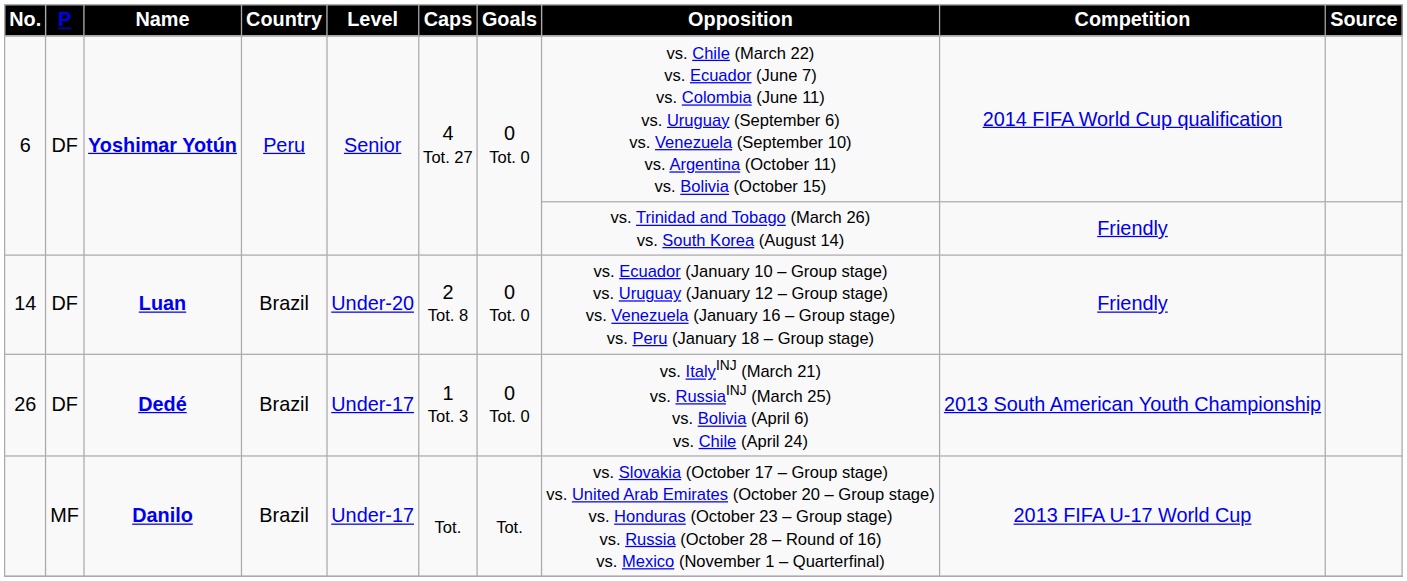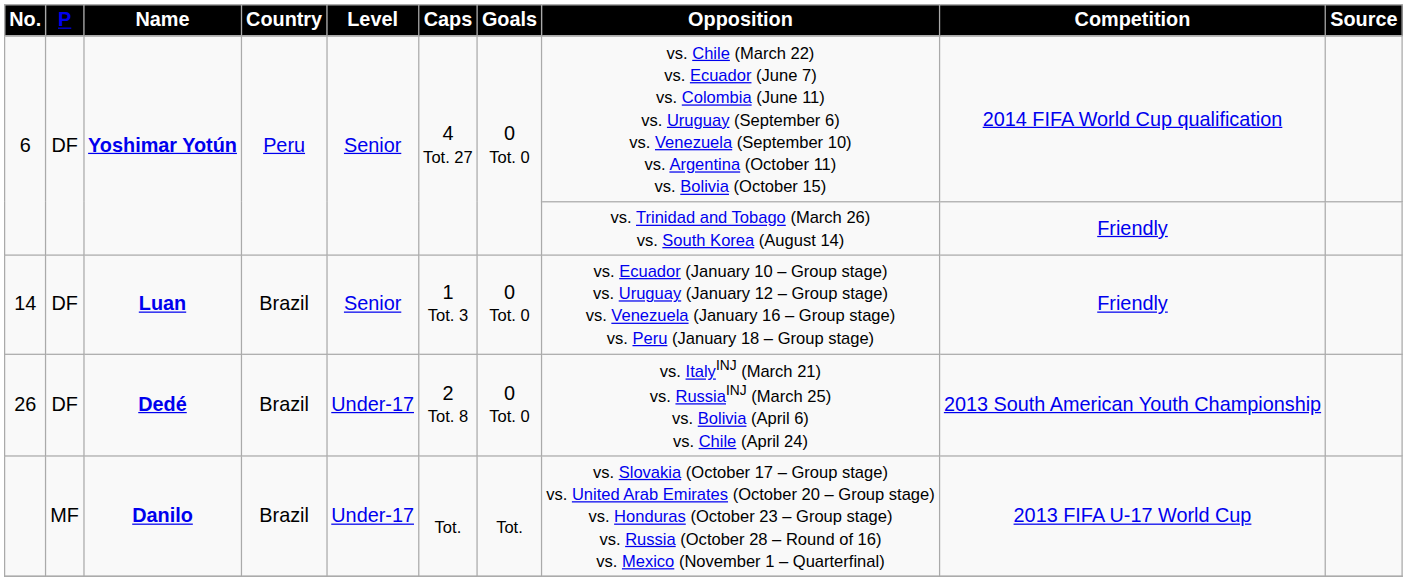 <table class="wikitable" style="text-align: center;">
 <tr>
 <th style="background:#000000; color:white; text-align:center;">No.</th>
 <th style="background:#000000; color:white; text-align:center;"><a href='#'>P</a></th>
 <th style="background:#000000; color:white; text-align:center;">Name</th>
 <th style="background:#000000; color:white; text-align:center;">Country</th>
 <th style="background:#000000; color:white; text-align:center;">Level</th>
 <th style="background:#000000; color:white; text-align:center;">Caps</th>
 <th style="background:#000000; color:white; text-align:center;">Goals</th>
 <th style="background:#000000; color:white; text-align:center;">Opposition</th>
 <th style="background:#000000; color:white; text-align:center;">Competition</th>
 <th style="background:#000000; color:white; text-align:center;">Source</th>
 </tr>
 <tr>
 <td rowspan=2>6</td>
 <td rowspan=2>DF</td>
 <td rowspan=2><strong><a href='#'>Yoshimar Yotún</a></strong></td>
 <td rowspan=2> <a href='#'>Peru</a></td>
 <td rowspan=2><a href='#'>Senior</a></td>
 <td rowspan=2>4 <br><small>Tot. 27</small></td>
 <td rowspan=2>0<br><small>Tot. 0</small></td>
 <td><small>vs.  <a href='#'>Chile</a> (March 22)<br>vs.  <a href='#'>Ecuador</a> (June 7)<br>vs.  <a href='#'>Colombia</a> (June 11)<br>vs.  <a href='#'>Uruguay</a> (September 6)<br>vs.  <a href='#'>Venezuela</a> (September 10)<br>vs.  <a href='#'>Argentina</a> (October 11)<br>vs.  <a href='#'>Bolivia</a> (October 15)</small></td>
 <td><a href='#'>2014 FIFA World Cup qualification</a></td>
 <td></td>
 </tr>
 <tr>
 <td><small>vs.  <a href='#'>Trinidad and Tobago</a> (March 26)<br>vs.  <a href='#'>South Korea</a> (August 14)</small></td>
 <td><a href='#'>Friendly</a></td>
 <td></td>
 </tr>
 <tr>
 <td>14</td>
 <td>DF</td>
 <td><strong><a href='#'>Luan</a></strong></td>
 <td> Brazil</td>
-<td><a href='#'>Under-20</a></td>
-<td>2 <br><small>Tot. 8</small></td>
+<td><a href='#'>Senior</a></td>
+<td>1 <br><small>Tot. 3</small></td>
 <td>0<br><small>Tot. 0</small></td>
 <td><small>vs.  <a href='#'>Ecuador</a> (January 10 – Group stage)<br>vs.  <a href='#'>Uruguay</a> (January 12 – Group stage)<br>vs.  <a href='#'>Venezuela</a> (January 16 – Group stage)<br>vs.  <a href='#'>Peru</a> (January 18 – Group stage)</small></td>
 <td><a href='#'>Friendly</a></td>
 <td></td>
 </tr>
 <tr>
 <td>26</td>
 <td>DF</td>
 <td><strong><a href='#'>Dedé</a></strong></td>
 <td> Brazil</td>
 <td><a href='#'>Under-17</a></td>
-<td>1 <br><small>Tot. 3</small></td>
+<td>2 <br><small>Tot. 8</small></td>
 <td>0<br><small>Tot. 0</small></td>
 <td><small>vs.  <a href='#'>Italy</a><sup>INJ</sup> (March 21)<br>vs.  <a href='#'>Russia</a><sup>INJ</sup> (March 25)<br>vs.  <a href='#'>Bolivia</a> (April 6)<br>vs.  <a href='#'>Chile</a> (April 24)</small></td>
 <td><a href='#'>2013 South American Youth Championship</a></td>
 <td></td>
 </tr>
 <tr>
 <td></td>
 <td>MF</td>
 <td><strong><a href='#'>Danilo</a></strong></td>
 <td> Brazil</td>
 <td><a href='#'>Under-17</a></td>
 <td><br><small>Tot. </small></td>
 <td><br><small>Tot. </small></td>
 <td><small>vs.  <a href='#'>Slovakia</a> (October 17 – Group stage)<br>vs.  <a href='#'>United Arab Emirates</a> (October 20 – Group stage)<br>vs.  <a href='#'>Honduras</a> (October 23 – Group stage)<br>vs.  <a href='#'>Russia</a> (October 28 – Round of 16)<br>vs.  <a href='#'>Mexico</a> (November 1 – Quarterfinal)</small></td>
 <td><a href='#'>2013 FIFA U-17 World Cup</a></td>
 <td></td>
 </tr>
 <tr>
 </tr>
 </table>
